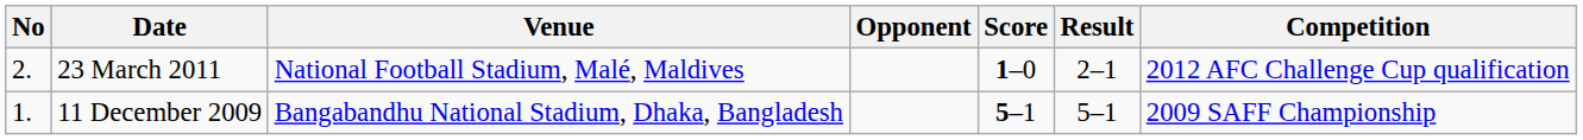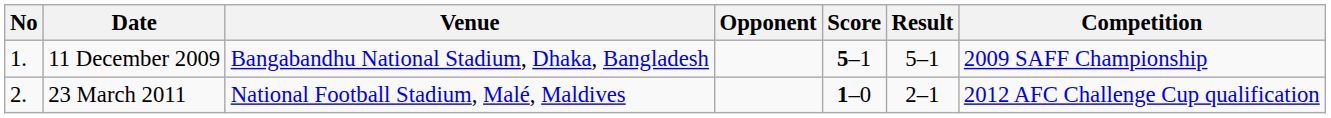 <table class="wikitable" style="font-size:100%;">
 <tr>
 <th>No</th>
 <th>Date</th>
 <th>Venue</th>
 <th>Opponent</th>
 <th>Score</th>
 <th>Result</th>
 <th>Competition</th>
 </tr>
 <tr>
+<td>1.</td>
+<td>11 December 2009</td>
+<td><a href='#'>Bangabandhu National Stadium</a>, <a href='#'>Dhaka</a>, <a href='#'>Bangladesh</a></td>
+<td></td>
+<td align=center><strong>5</strong>–1</td>
+<td align=center>5–1</td>
+<td><a href='#'>2009 SAFF Championship</a></td>
+</tr>
+<tr>
 <td>2.</td>
 <td>23 March 2011</td>
 <td><a href='#'>National Football Stadium</a>, <a href='#'>Malé</a>, <a href='#'>Maldives</a></td>
 <td></td>
 <td align=center><strong>1</strong>–0</td>
 <td align=center>2–1</td>
 <td><a href='#'>2012 AFC Challenge Cup qualification</a></td>
 </tr>
-<tr>
-<td>1.</td>
-<td>11 December 2009</td>
-<td><a href='#'>Bangabandhu National Stadium</a>, <a href='#'>Dhaka</a>, <a href='#'>Bangladesh</a></td>
-<td></td>
-<td align=center><strong>5</strong>–1</td>
-<td align=center>5–1</td>
-<td><a href='#'>2009 SAFF Championship</a></td>
-</tr>
 </table>
